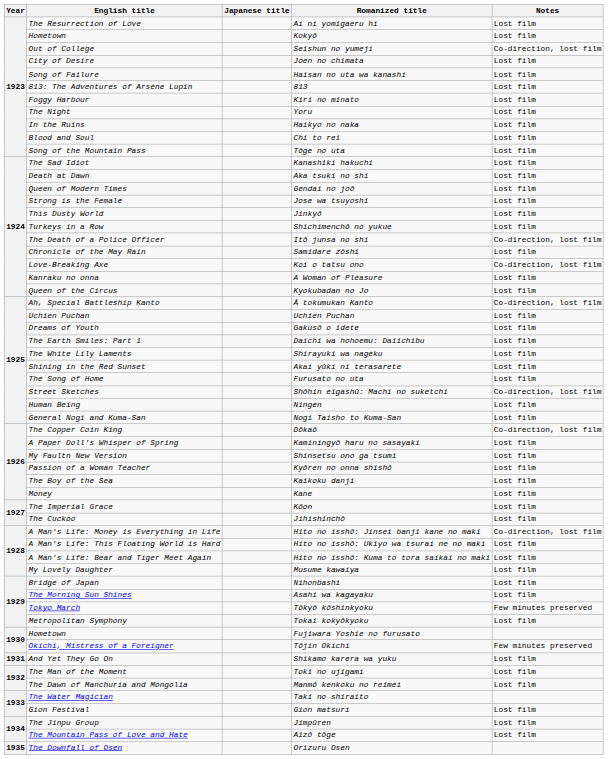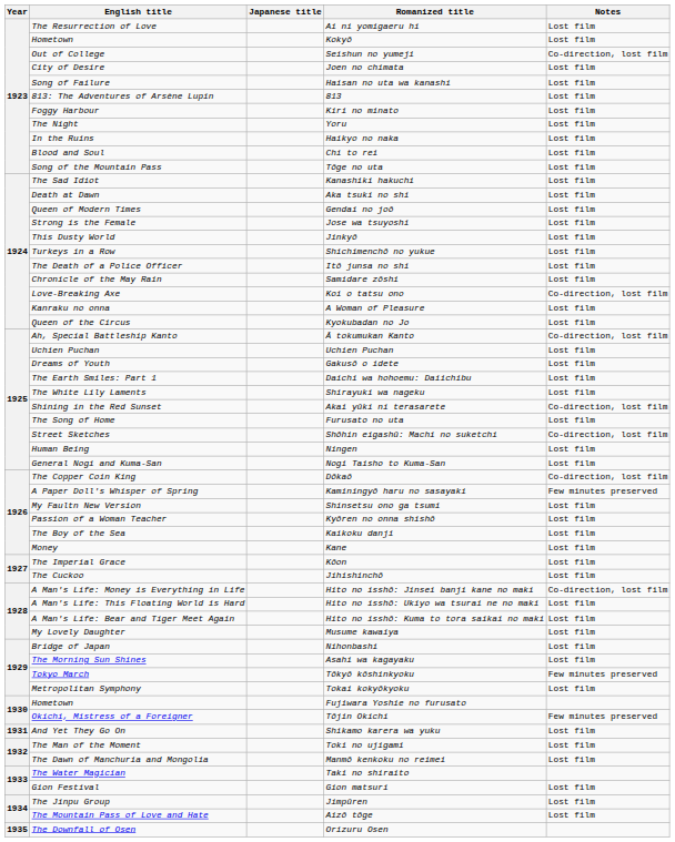 <table class="wikitable sortable plainrowheaders" |>
 <tr>
 <th scope="col">Year</th>
 <th scope="col">English title</th>
 <th scope="col">Japanese title</th>
 <th scope="col">Romanized title</th>
 <th scope="col">Notes</th>
 </tr>
 <tr>
 <th rowspan=11 scope="row" align="center">1923</th>
 <td><em>The Resurrection of Love</em></td>
 <td></td>
 <td><em>Ai ni yomigaeru hi</em></td>
 <td>Lost film</td>
 </tr>
 <tr>
 <td><em>Hometown</em></td>
 <td></td>
 <td><em>Kokyō</em></td>
 <td>Lost film</td>
 </tr>
 <tr>
 <td><em>Out of College</em></td>
 <td></td>
 <td><em>Seishun no yumeji</em></td>
 <td>Co-direction, lost film</td>
 </tr>
 <tr>
 <td><em>City of Desire</em></td>
 <td></td>
 <td><em>Joen no chimata</em></td>
 <td>Lost film</td>
 </tr>
 <tr>
 <td><em>Song of Failure</em></td>
 <td></td>
 <td><em>Haisan no uta wa kanashi</em></td>
 <td>Lost film</td>
 </tr>
 <tr>
 <td><em>813: The Adventures of Arsène Lupin</em></td>
 <td></td>
 <td><em>813</em></td>
 <td>Lost film</td>
 </tr>
 <tr>
 <td><em>Foggy Harbour</em></td>
 <td></td>
 <td><em>Kiri no minato</em></td>
 <td>Lost film</td>
 </tr>
 <tr>
 <td><em>The Night</em></td>
 <td></td>
 <td><em>Yoru</em></td>
 <td>Lost film</td>
 </tr>
 <tr>
 <td><em>In the Ruins</em></td>
 <td></td>
 <td><em>Haikyo no naka</em></td>
 <td>Lost film</td>
 </tr>
 <tr>
 <td><em>Blood and Soul</em></td>
 <td></td>
 <td><em>Chi to rei</em></td>
 <td>Lost film</td>
 </tr>
 <tr>
 <td><em>Song of the Mountain Pass</em></td>
 <td></td>
 <td><em>Tōge no uta</em></td>
 <td>Lost film</td>
 </tr>
 <tr>
 <th rowspan=11 scope="row" align="center">1924</th>
 <td><em>The Sad Idiot</em></td>
 <td></td>
 <td><em>Kanashiki hakuchi</em></td>
 <td>Lost film</td>
 </tr>
 <tr>
 <td><em>Death at Dawn</em></td>
 <td></td>
 <td><em>Aka tsuki no shi</em></td>
 <td>Lost film</td>
 </tr>
 <tr>
 <td><em>Queen of Modern Times</em></td>
 <td></td>
 <td><em>Gendai no joō</em></td>
 <td>Lost film</td>
 </tr>
 <tr>
 <td><em>Strong is the Female</em></td>
 <td></td>
 <td><em>Jose wa tsuyoshi</em></td>
 <td>Lost film</td>
 </tr>
 <tr>
 <td><em>This Dusty World</em></td>
 <td></td>
 <td><em>Jinkyō</em></td>
 <td>Lost film</td>
 </tr>
 <tr>
 <td><em>Turkeys in a Row</em></td>
 <td></td>
 <td><em>Shichimenchō no yukue</em></td>
 <td>Lost film</td>
 </tr>
 <tr>
 <td><em>The Death of a Police Officer</em></td>
 <td></td>
 <td><em>Itō junsa no shi</em></td>
-<td>Co-direction, lost film</td>
+<td>Lost film</td>
 </tr>
 <tr>
 <td><em>Chronicle of the May Rain</em></td>
 <td></td>
 <td><em>Samidare zōshi</em></td>
 <td>Lost film</td>
 </tr>
 <tr>
 <td><em>Love-Breaking Axe</em></td>
 <td></td>
 <td><em>Koi o tatsu ono</em></td>
 <td>Co-direction, lost film</td>
 </tr>
 <tr>
 <td><em>Kanraku no onna</em></td>
 <td></td>
 <td><em>A Woman of Pleasure</em></td>
 <td>Lost film</td>
 </tr>
 <tr>
 <td><em>Queen of the Circus</em></td>
 <td></td>
 <td><em>Kyokubadan no Jo</em></td>
 <td>Lost film</td>
 </tr>
 <tr>
 <th rowspan=10 scope="row" align="center">1925</th>
 <td><em>Ah, Special Battleship Kanto</em></td>
 <td></td>
 <td><em>Ā tokumukan Kanto</em></td>
 <td>Co-direction, lost film</td>
 </tr>
 <tr>
 <td><em>Uchien Puchan</em></td>
 <td></td>
 <td><em>Uchien Puchan</em></td>
 <td>Lost film</td>
 </tr>
 <tr>
 <td><em>Dreams of Youth</em></td>
 <td></td>
 <td><em>Gakusō o idete</em></td>
 <td>Lost film</td>
 </tr>
 <tr>
 <td><em>The Earth Smiles: Part 1</em></td>
 <td></td>
 <td><em>Daichi wa hohoemu: Daiichibu</em></td>
 <td>Lost film</td>
 </tr>
 <tr>
 <td><em>The White Lily Laments</em></td>
 <td></td>
 <td><em>Shirayuki wa nageku</em></td>
 <td>Lost film</td>
 </tr>
 <tr>
 <td><em>Shining in the Red Sunset</em></td>
 <td></td>
 <td><em>Akai yūki ni terasarete</em></td>
-<td>Lost film</td>
+<td>Co-direction, lost film</td>
 </tr>
 <tr>
 <td><em>The Song of Home</em></td>
 <td></td>
 <td><em>Furusato no uta</em></td>
 <td>Lost film</td>
 </tr>
 <tr>
 <td><em>Street Sketches</em></td>
 <td></td>
 <td><em>Shōhin eigashū: Machi no suketchi</em></td>
 <td>Co-direction, lost film</td>
 </tr>
 <tr>
 <td><em>Human Being</em></td>
 <td></td>
 <td><em>Ningen</em></td>
 <td>Lost film</td>
 </tr>
 <tr>
 <td><em>General Nogi and Kuma-San</em></td>
 <td></td>
 <td><em>Nogi Taisho to Kuma-San</em></td>
 <td>Lost film</td>
 </tr>
 <tr>
 <th rowspan=6 scope="row" align="center">1926</th>
 <td><em>The Copper Coin King</em></td>
 <td></td>
 <td><em>Dōkaō</em></td>
 <td>Co-direction, lost film</td>
 </tr>
 <tr>
 <td><em>A Paper Doll's Whisper of Spring</em></td>
 <td></td>
 <td><em>Kaminingyō haru no sasayaki</em></td>
-<td>Lost film</td>
+<td>Few minutes preserved</td>
 </tr>
 <tr>
 <td><em>My Faultn New Version</em></td>
 <td></td>
 <td><em>Shinsetsu ono ga tsumi</em></td>
 <td>Lost film</td>
 </tr>
 <tr>
 <td><em>Passion of a Woman Teacher</em></td>
 <td></td>
 <td><em>Kyōren no onna shishō</em></td>
 <td>Lost film</td>
 </tr>
 <tr>
 <td><em>The Boy of the Sea</em></td>
 <td></td>
 <td><em>Kaikoku danji</em></td>
 <td>Lost film</td>
 </tr>
 <tr>
 <td><em>Money</em></td>
 <td></td>
 <td><em>Kane</em></td>
 <td>Lost film</td>
 </tr>
 <tr>
 <th rowspan=2 scope="row" align="center">1927</th>
 <td><em>The Imperial Grace</em></td>
 <td></td>
 <td><em>Kōon</em></td>
 <td>Lost film</td>
 </tr>
 <tr>
 <td><em>The Cuckoo</em></td>
 <td></td>
 <td><em>Jihishinchō</em></td>
 <td>Lost film</td>
 </tr>
 <tr>
 <th rowspan=4 scope="row" align="center">1928</th>
 <td><em>A Man's Life: Money is Everything in Life</em></td>
 <td></td>
 <td><em>Hito no isshō: Jinsei banji kane no maki</em></td>
 <td>Co-direction, lost film</td>
 </tr>
 <tr>
 <td><em>A Man's Life: This Floating World is Hard</em></td>
 <td></td>
 <td><em>Hito no isshō: Ukiyo wa tsurai ne no maki</em></td>
 <td>Lost film</td>
 </tr>
 <tr>
 <td><em>A Man's Life: Bear and Tiger Meet Again</em></td>
 <td></td>
 <td><em>Hito no isshō: Kuma to tora saikai no maki</em></td>
 <td>Lost film</td>
 </tr>
 <tr>
 <td><em>My Lovely Daughter</em></td>
 <td></td>
 <td><em>Musume kawaiya</em></td>
 <td>Lost film</td>
 </tr>
 <tr>
 <th rowspan=4 scope="row" align="center">1929</th>
 <td><em>Bridge of Japan</em></td>
 <td></td>
 <td><em>Nihonbashi</em></td>
 <td>Lost film</td>
 </tr>
 <tr>
 <td><em><a href='#'>The Morning Sun Shines</a></em></td>
 <td></td>
 <td><em>Asahi wa kagayaku</em></td>
 <td>Lost film</td>
 </tr>
 <tr>
 <td><em><a href='#'>Tokyo March</a></em></td>
 <td></td>
 <td><em>Tōkyō kōshinkyoku</em></td>
 <td>Few minutes preserved</td>
 </tr>
 <tr>
 <td><em>Metropolitan Symphony</em></td>
 <td></td>
 <td><em>Tokai kokyōkyoku</em></td>
 <td>Lost film</td>
 </tr>
 <tr>
 <th rowspan=2 scope="row" align="center">1930</th>
 <td><em>Hometown</em></td>
 <td></td>
 <td><em>Fujiwara Yoshie no furusato</em></td>
 <td></td>
 </tr>
 <tr>
 <td><em><a href='#'>Okichi, Mistress of a Foreigner</a></em></td>
 <td></td>
 <td><em>Tōjin Okichi</em></td>
 <td>Few minutes preserved</td>
 </tr>
 <tr>
 <th scope="row" align="center">1931</th>
 <td><em>And Yet They Go On</em></td>
 <td></td>
 <td><em>Shikamo karera wa yuku</em></td>
 <td>Lost film</td>
 </tr>
 <tr>
 <th rowspan=2 scope="row" align="center">1932</th>
 <td><em>The Man of the Moment</em></td>
 <td></td>
 <td><em>Toki no ujigami</em></td>
 <td>Lost film</td>
 </tr>
 <tr>
 <td><em>The Dawn of Manchuria and Mongolia</em></td>
 <td></td>
 <td><em>Manmō kenkoku no reimei</em></td>
 <td>Lost film</td>
 </tr>
 <tr>
 <th rowspan=2 scope="row" align="center">1933</th>
 <td><em><a href='#'>The Water Magician</a></em></td>
 <td></td>
 <td><em>Taki no shiraito</em></td>
 <td></td>
 </tr>
 <tr>
 <td><em>Gion Festival</em></td>
 <td></td>
 <td><em>Gion matsuri</em></td>
 <td>Lost film</td>
 </tr>
 <tr>
 <th rowspan=2 scope="row" align="center">1934</th>
 <td><em>The Jinpu Group</em></td>
 <td></td>
 <td><em>Jimpūren</em></td>
 <td>Lost film</td>
 </tr>
 <tr>
 <td><em><a href='#'>The Mountain Pass of Love and Hate</a></em></td>
 <td></td>
 <td><em>Aizō tōge</em></td>
 <td>Lost film</td>
 </tr>
 <tr>
 <th scope="row" align="center">1935</th>
 <td><em><a href='#'>The Downfall of Osen</a></em></td>
 <td></td>
 <td><em>Orizuru Osen</em></td>
 <td></td>
 </tr>
 </table>
